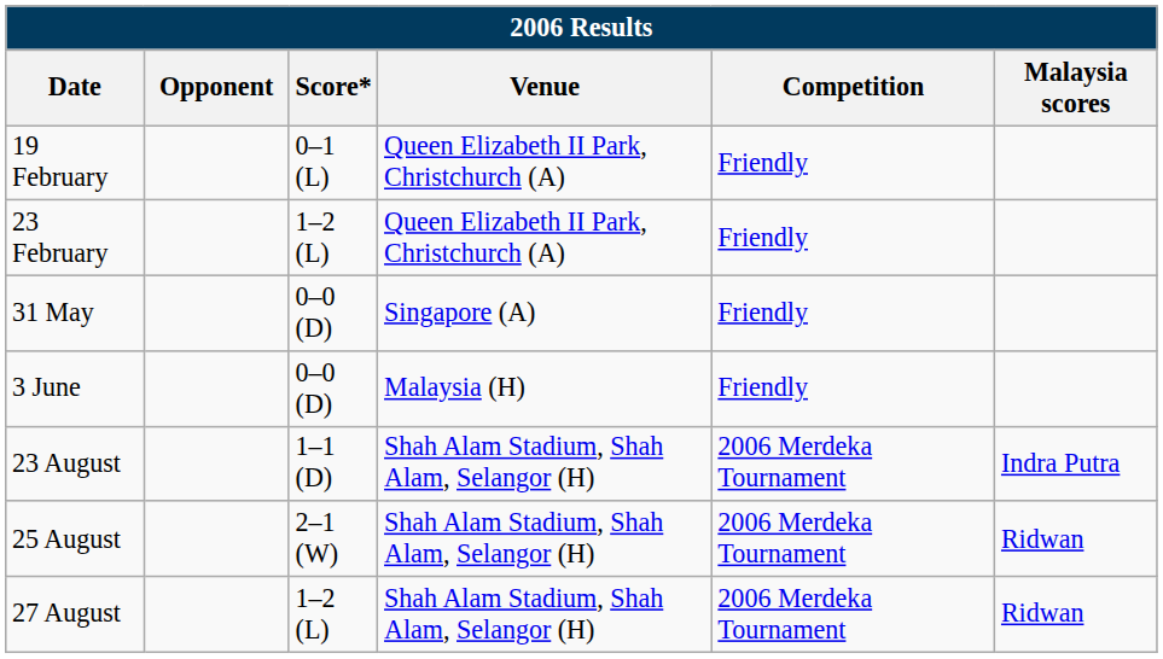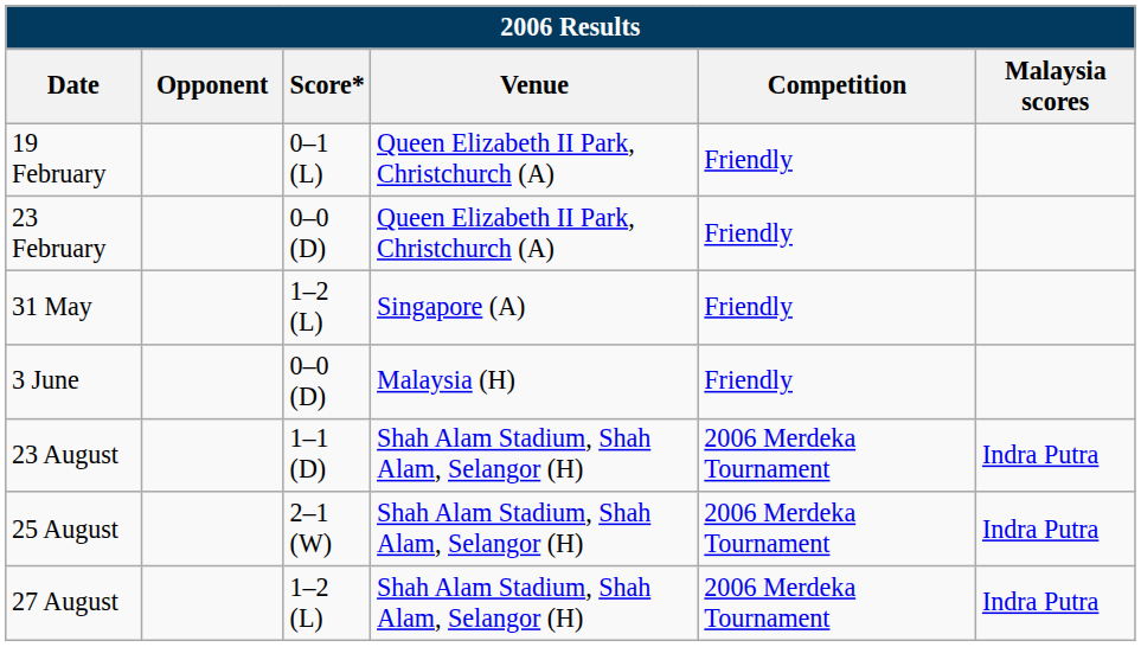 <table class="wikitable" width=100% style="text-align:left;font-size:90%;">
 <tr>
 <th colspan=9 style="background: #013A5E; color: #FFFFFF;">2006 Results</th>
 </tr>
 <tr>
 <th width=80>Date</th>
 <th width=80>Opponent</th>
 <th width=20>Score*</th>
 <th width=250>Venue</th>
 <th width=200>Competition</th>
 <th width=100>Malaysia scores</th>
 </tr>
 <tr>
 <td>19 February</td>
 <td></td>
 <td>0–1 (L)</td>
 <td><a href='#'>Queen Elizabeth II Park</a>, <a href='#'>Christchurch</a> (A)</td>
 <td><a href='#'>Friendly</a></td>
 <td></td>
 </tr>
 <tr>
 <td>23 February</td>
 <td></td>
-<td>1–2 (L)</td>
+<td>0–0 (D)</td>
 <td><a href='#'>Queen Elizabeth II Park</a>, <a href='#'>Christchurch</a> (A)</td>
 <td><a href='#'>Friendly</a></td>
 <td></td>
 </tr>
 <tr>
 <td>31 May</td>
 <td></td>
-<td>0–0 (D)</td>
+<td>1–2 (L)</td>
 <td><a href='#'>Singapore</a> (A)</td>
 <td><a href='#'>Friendly</a></td>
 <td></td>
 </tr>
 <tr>
 <td>3 June</td>
 <td></td>
 <td>0–0 (D)</td>
 <td><a href='#'>Malaysia</a> (H)</td>
 <td><a href='#'>Friendly</a></td>
 <td></td>
 </tr>
 <tr>
 <td>23 August</td>
 <td></td>
 <td>1–1 (D)</td>
 <td><a href='#'>Shah Alam Stadium</a>, <a href='#'>Shah Alam</a>, <a href='#'>Selangor</a> (H)</td>
 <td><a href='#'>2006 Merdeka Tournament</a></td>
 <td><a href='#'>Indra Putra</a> </td>
 </tr>
 <tr>
 <td>25 August</td>
 <td></td>
 <td>2–1 (W)</td>
 <td><a href='#'>Shah Alam Stadium</a>, <a href='#'>Shah Alam</a>, <a href='#'>Selangor</a> (H)</td>
 <td><a href='#'>2006 Merdeka Tournament</a></td>
-<td><a href='#'>Ridwan</a> </td>
+<td><a href='#'>Indra Putra</a> </td>
 </tr>
 <tr>
 <td>27 August</td>
 <td></td>
 <td>1–2 (L)</td>
 <td><a href='#'>Shah Alam Stadium</a>, <a href='#'>Shah Alam</a>, <a href='#'>Selangor</a> (H)</td>
 <td><a href='#'>2006 Merdeka Tournament</a></td>
-<td><a href='#'>Ridwan</a> </td>
+<td><a href='#'>Indra Putra</a> </td>
 </tr>
 </table>
